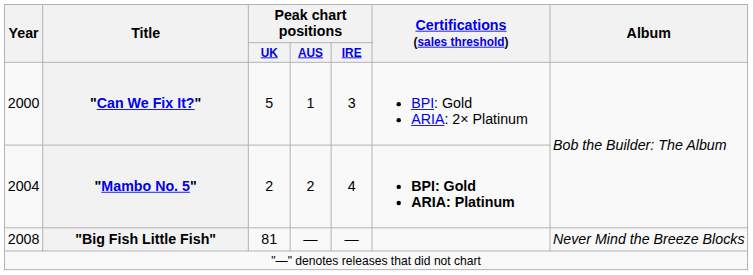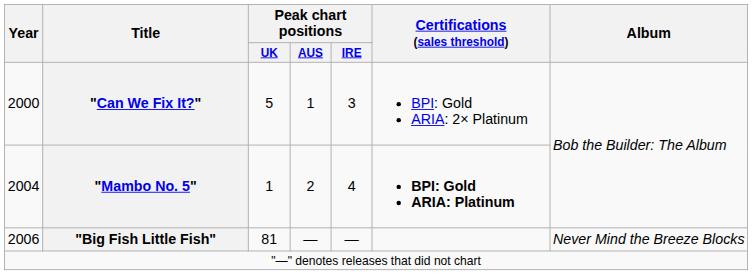 <table class="wikitable plainrowheaders" style="text-align:center;">
 <tr>
 <th scope="col" rowspan="2">Year</th>
 <th scope="col" rowspan="2" style="width:14em;">Title</th>
 <th scope="col" colspan="3">Peak chart<br>positions</th>
 <th scope="col" rowspan="2" style="width:12em;"><a href='#'>Certifications</a><br><small>(<a href='#'>sales threshold</a>)</small></th>
 <th scope="col" rowspan="2">Album</th>
 </tr>
 <tr style="font-size:smaller;">
 <th scope="col" width="40"><a href='#'>UK</a><br></th>
 <th scope="col" width="40"><a href='#'>AUS</a><br></th>
 <th scope="col" width="40"><a href='#'>IRE</a><br></th>
 </tr>
 <tr>
 <td>2000</td>
 <th scope="row">"<a href='#'>Can We Fix It?</a>"</th>
 <td>5</td>
 <td>1</td>
 <td>3</td>
 <td align="left"><br><ul><li><a href='#'>BPI</a>: Gold</li><li><a href='#'>ARIA</a>: 2× Platinum</li></ul></td>
 <td align="left" rowspan="2"><em>Bob the Builder: The Album</em></td>
 </tr>
 <tr>
 <td>2004</td>
 <th scope="row">"<a href='#'>Mambo No. 5</a>"</th>
-<td>2</td>
+<td>1</td>
 <td>2</td>
 <td>4</td>
 <td align="left"><strong><br><ul><li>BPI: Gold</li><li>ARIA: Platinum</li></ul></strong></td>
 </tr>
 <tr>
-<td>2008</td>
+<td>2006</td>
 <th scope="row">"Big Fish Little Fish"</th>
 <td>81</td>
 <td>—</td>
 <td>—</td>
 <td></td>
 <td align="left"><em>Never Mind the Breeze Blocks</em></td>
 </tr>
 <tr>
 <td colspan="10" style="font-size:85%">"—" denotes releases that did not chart</td>
 </tr>
 </table>
